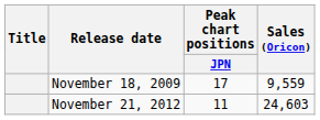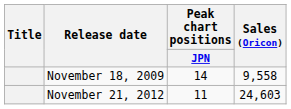 <table class="wikitable plainrowheaders" style="text-align:center;">
 <tr>
 <th rowspan="2" scope="col">Title</th>
 <th rowspan="2" scope="col">Release date</th>
 <th scope="col">Peak chart positions</th>
 <th rowspan="2" scope="col">Sales<br><small>(<a href='#'>Oricon</a>)</small></th>
 </tr>
 <tr>
 <th scope="col" style="width:2.5em;font-size:90%;"><a href='#'>JPN</a><br></th>
 </tr>
 <tr>
 <th scope="row"></th>
 <td>November 18, 2009</td>
-<td>17</td>
-<td>9,559</td>
+<td>14</td>
+<td>9,558</td>
 </tr>
 <tr>
 <th scope="row"></th>
 <td>November 21, 2012</td>
 <td>11</td>
 <td>24,603</td>
 </tr>
 </table>
